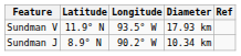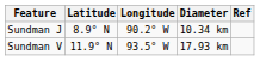 <table class="wikitable" style="text-align: center;">
 <tr>
 <th>Feature</th>
 <th>Latitude</th>
 <th>Longitude</th>
 <th>Diameter</th>
 <th>Ref</th>
 </tr>
 <tr>
+<td>Sundman J</td>
+<td>8.9° N</td>
+<td>90.2° W</td>
+<td>10.34 km</td>
+<td></td>
+</tr>
+<tr>
 <td>Sundman V</td>
 <td>11.9° N</td>
 <td>93.5° W</td>
 <td>17.93 km</td>
 <td></td>
 </tr>
-<tr>
-<td>Sundman J</td>
-<td>8.9° N</td>
-<td>90.2° W</td>
-<td>10.34 km</td>
-<td></td>
-</tr>
 </table>
